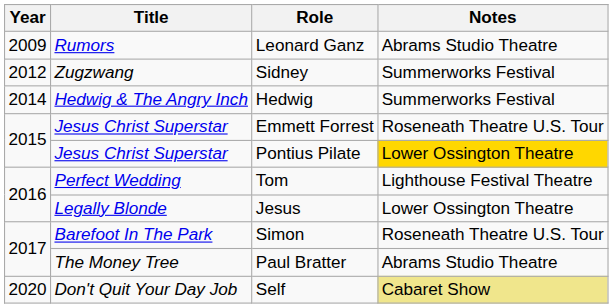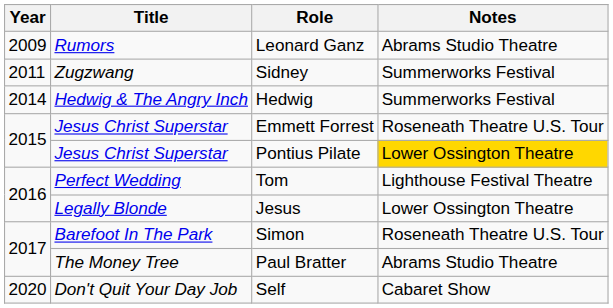 <table class="wikitable sortable">
 <tr>
 <th>Year</th>
 <th>Title</th>
 <th>Role</th>
 <th class="unsortable">Notes</th>
 </tr>
 <tr>
 <td>2009</td>
 <td><em><a href='#'>Rumors</a></em></td>
 <td>Leonard Ganz</td>
 <td>Abrams Studio Theatre</td>
 </tr>
 <tr>
-<td>2012</td>
+<td>2011</td>
 <td><em>Zugzwang</em></td>
 <td>Sidney</td>
 <td>Summerworks Festival</td>
 </tr>
 <tr>
 <td>2014</td>
 <td><em><a href='#'>Hedwig & The Angry Inch</a></em></td>
 <td>Hedwig</td>
 <td>Summerworks Festival</td>
 </tr>
 <tr>
 <td rowspan="2">2015</td>
 <td><em><a href='#'>Jesus Christ Superstar</a></em></td>
 <td>Emmett Forrest</td>
 <td>Roseneath Theatre U.S. Tour</td>
 </tr>
 <tr>
 <td><em><a href='#'>Jesus Christ Superstar</a></em></td>
 <td>Pontius Pilate</td>
 <td style="background: gold;">Lower Ossington Theatre</td>
 </tr>
 <tr>
 <td rowspan="2">2016</td>
 <td><em><a href='#'>Perfect Wedding</a></em></td>
 <td>Tom</td>
 <td>Lighthouse Festival Theatre</td>
 </tr>
 <tr>
 <td><em><a href='#'>Legally Blonde</a></em></td>
 <td>Jesus</td>
 <td>Lower Ossington Theatre</td>
 </tr>
 <tr>
 <td rowspan="2">2017</td>
 <td><em><a href='#'>Barefoot In The Park</a></em></td>
 <td>Simon</td>
 <td>Roseneath Theatre U.S. Tour</td>
 </tr>
 <tr>
 <td data-sort-value="Money Tree, The"><em>The Money Tree</em></td>
 <td>Paul Bratter</td>
 <td>Abrams Studio Theatre</td>
 </tr>
 <tr>
 <td>2020</td>
 <td><em>Don't Quit Your Day Job</em></td>
 <td>Self</td>
-<td style="background: khaki;">Cabaret Show</td>
+<td>Cabaret Show</td>
 </tr>
 </table>
